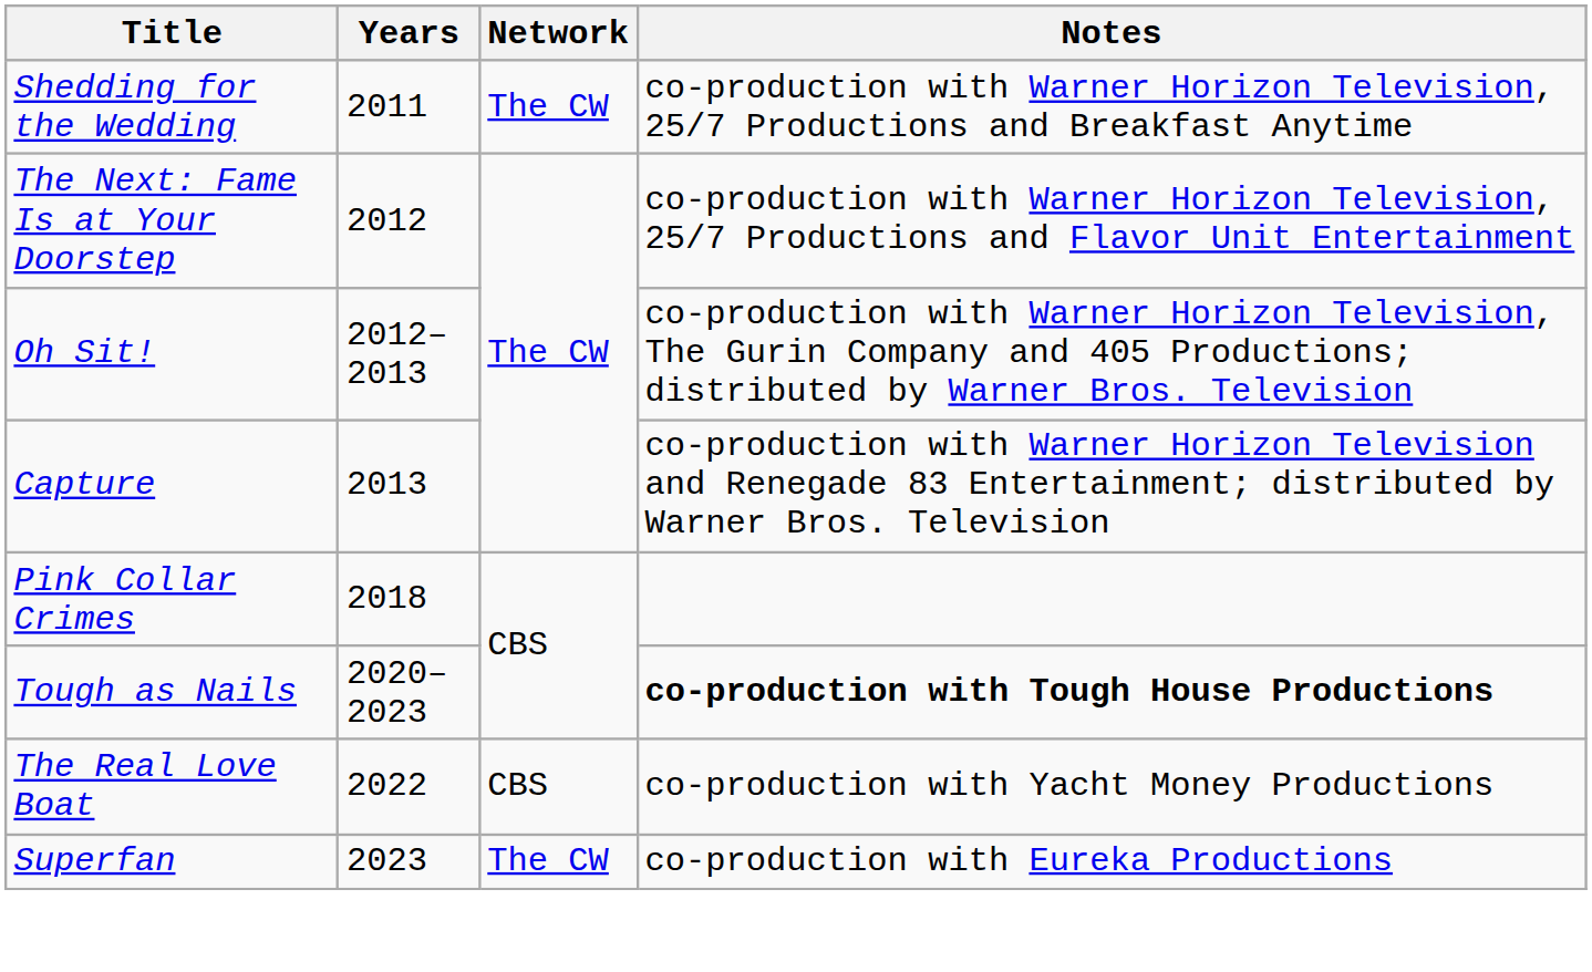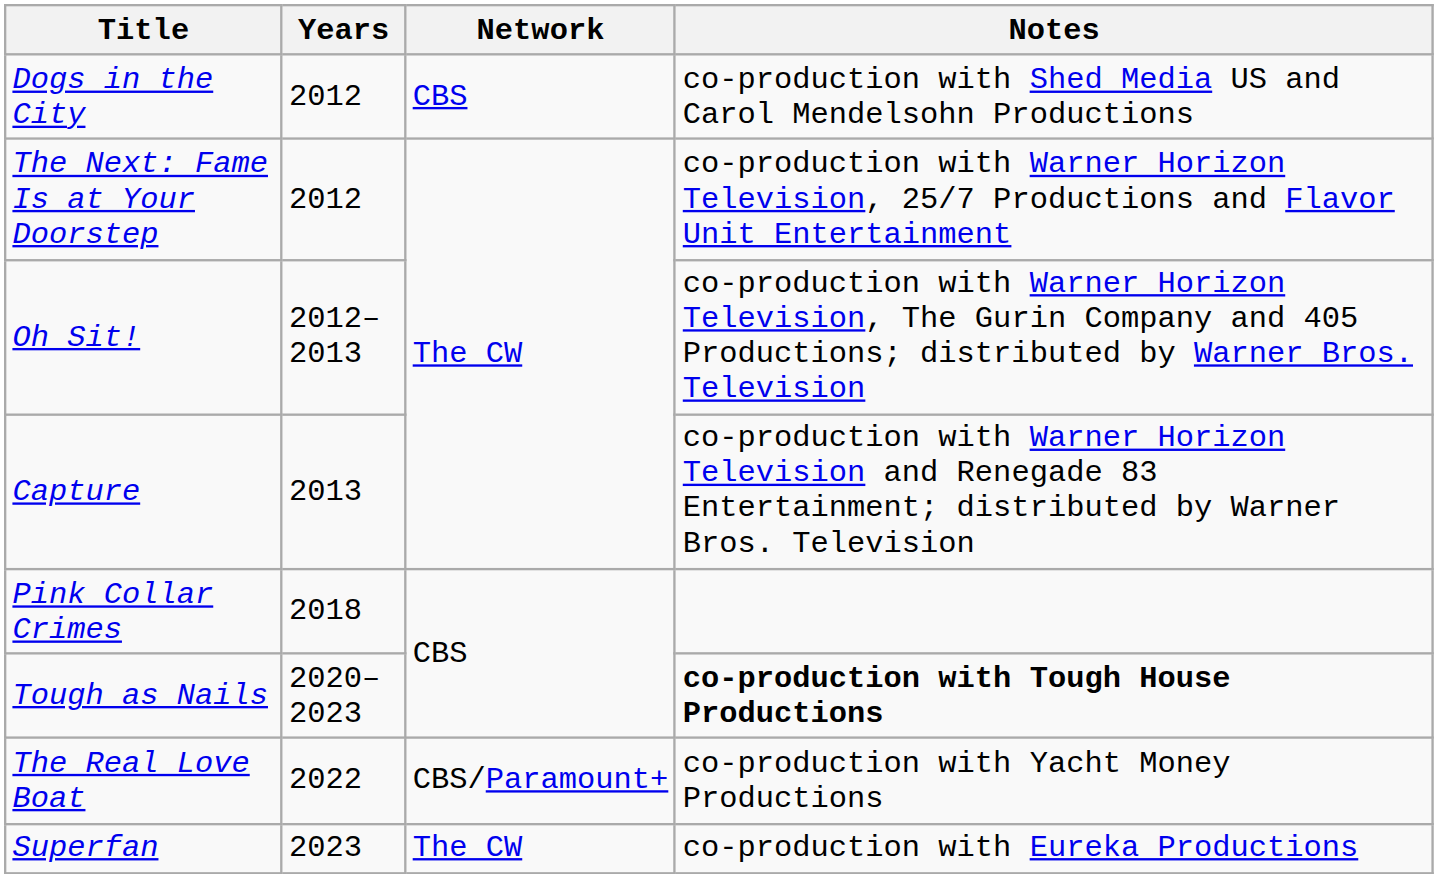 <table class="wikitable sortable">
 <tr>
 <th>Title</th>
 <th>Years</th>
 <th>Network</th>
 <th>Notes</th>
 </tr>
 <tr>
-<td><em><a href='#'>Shedding for the Wedding</a></em></td>
-<td>2011</td>
-<td><a href='#'>The CW</a></td>
-<td>co-production with <a href='#'>Warner Horizon Television</a>, 25/7 Productions and Breakfast Anytime</td>
+<td><em><a href='#'>Dogs in the City</a></em></td>
+<td>2012</td>
+<td><a href='#'>CBS</a></td>
+<td>co-production with <a href='#'>Shed Media</a> US and Carol Mendelsohn Productions</td>
 </tr>
 <tr>
 <td><em><a href='#'>The Next: Fame Is at Your Doorstep</a></em></td>
 <td>2012</td>
 <td rowspan="3"><a href='#'>The CW</a></td>
 <td>co-production with <a href='#'>Warner Horizon Television</a>, 25/7 Productions and <a href='#'>Flavor Unit Entertainment</a></td>
 </tr>
 <tr>
 <td><em><a href='#'>Oh Sit!</a></em></td>
 <td>2012–2013</td>
 <td>co-production with <a href='#'>Warner Horizon Television</a>, The Gurin Company and 405 Productions; distributed by <a href='#'>Warner Bros. Television</a></td>
 </tr>
 <tr>
 <td><em><a href='#'>Capture</a></em></td>
 <td>2013</td>
 <td>co-production with <a href='#'>Warner Horizon Television</a> and Renegade 83 Entertainment; distributed by Warner Bros. Television</td>
 </tr>
 <tr>
 <td><em><a href='#'>Pink Collar Crimes</a></em></td>
 <td>2018</td>
 <td rowspan="2">CBS</td>
 <td></td>
 </tr>
 <tr>
 <td><em><a href='#'>Tough as Nails</a></em></td>
 <td>2020–2023</td>
 <td><strong>co-production with Tough House Productions</strong></td>
 </tr>
 <tr>
 <td><em><a href='#'>The Real Love Boat</a></em></td>
 <td>2022</td>
-<td>CBS</td>
+<td>CBS/<a href='#'>Paramount+</a></td>
 <td>co-production with Yacht Money Productions</td>
 </tr>
 <tr>
 <td><em><a href='#'>Superfan</a></em></td>
 <td>2023</td>
 <td><a href='#'>The CW</a></td>
 <td>co-production with <a href='#'>Eureka Productions</a></td>
 </tr>
 </table>
